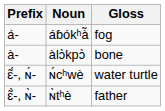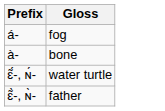 <table class="wikitable">
 <tr>
 <th>Prefix</th>
-<th>Noun</th>
 <th>Gloss</th>
 </tr>
 <tr>
 <td>á-</td>
-<td>áɓókʰà̃</td>
 <td>fog</td>
 </tr>
 <tr>
 <td>à-</td>
-<td>àlɔ̀kpɔ̀</td>
 <td>bone</td>
 </tr>
 <tr>
 <td>ɛ̃́-, ɴ́-</td>
-<td>ɴ́cʰwè</td>
 <td>water turtle</td>
 </tr>
 <tr>
 <td>ɛ̃̀-, ɴ̀-</td>
-<td>ɴ̀tʰè</td>
 <td>father</td>
 </tr>
 </table>
